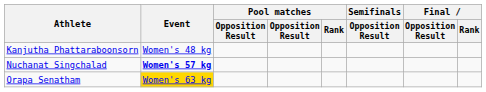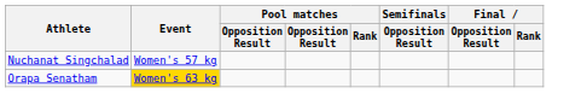 <table class="wikitable" style="font-size:90%">
 <tr>
 <th rowspan="2">Athlete</th>
 <th rowspan="2">Event</th>
 <th colspan="3">Pool matches</th>
 <th>Semifinals</th>
 <th colspan=2>Final / </th>
 </tr>
 <tr style="font-size:95%">
 <th>Opposition<br>Result</th>
 <th>Opposition<br>Result</th>
 <th>Rank</th>
 <th>Opposition<br>Result</th>
 <th>Opposition<br>Result</th>
 <th>Rank</th>
 </tr>
 <tr align=center>
-<td align=left><a href='#'>Kanjutha Phattaraboonsorn</a></td>
-<td align=left><a href='#'>Women's 48 kg</a></td>
-<td></td>
-<td></td>
-<td></td>
-<td></td>
-<td></td>
-<td></td>
-</tr>
-<tr align=center>
 <td align=left><a href='#'>Nuchanat Singchalad</a></td>
-<td align=left><strong><a href='#'>Women's 57 kg</a></strong></td>
+<td align=left><a href='#'>Women's 57 kg</a></td>
 <td></td>
 <td></td>
 <td></td>
 <td></td>
 <td></td>
 <td></td>
 </tr>
 <tr align=center>
 <td align=left><a href='#'>Orapa Senatham</a></td>
 <td align=left style="background: gold;"><a href='#'>Women's 63 kg</a></td>
 <td></td>
 <td></td>
 <td></td>
 <td></td>
 <td></td>
 <td></td>
 </tr>
 </table>
